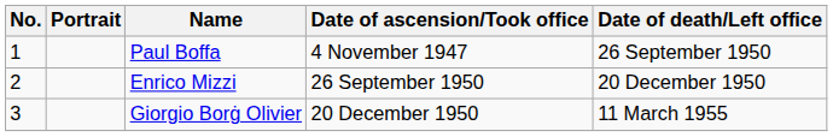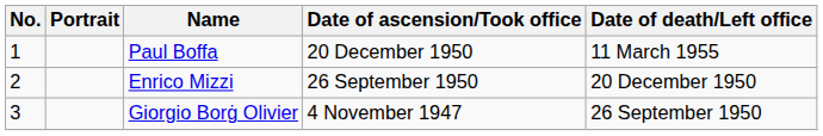 <table class="wikitable">
 <tr>
 <th>No.</th>
 <th>Portrait</th>
 <th>Name</th>
 <th>Date of ascension/Took office</th>
 <th>Date of death/Left office</th>
 </tr>
 <tr>
 <td>1</td>
 <td></td>
 <td><a href='#'>Paul Boffa</a></td>
-<td>4 November 1947</td>
-<td>26 September 1950</td>
+<td>20 December 1950</td>
+<td>11 March 1955</td>
 </tr>
 <tr>
 <td>2</td>
 <td></td>
 <td><a href='#'>Enrico Mizzi</a></td>
 <td>26 September 1950</td>
 <td>20 December 1950</td>
 </tr>
 <tr>
 <td>3</td>
 <td></td>
 <td><a href='#'>Giorgio Borġ Olivier</a></td>
-<td>20 December 1950</td>
-<td>11 March 1955</td>
+<td>4 November 1947</td>
+<td>26 September 1950</td>
 </tr>
 <tr>
 </tr>
 </table>
